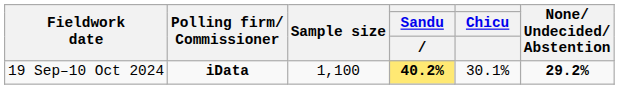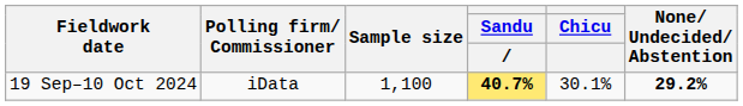 <table class=wikitable style="text-align:center;font-size:95%;line-height:14px;">
 <tr>
 <th rowspan="3">Fieldwork<br>date</th>
 <th rowspan="3">Polling firm/<br>Commissioner</th>
 <th rowspan="3">Sample size</th>
 <th></th>
 <th></th>
 <th rowspan="3">None/<br>Undecided/<br>Abstention</th>
 </tr>
 <tr>
 <th style="width:50px;"><a href='#'>Sandu</a></th>
 <th style="width:50px;"><a href='#'>Chicu</a></th>
 </tr>
 <tr>
 <th><a href='#'></a>/<a href='#'></a></th>
 <th><a href='#'></a></th>
 </tr>
 <tr>
 <td>19 Sep–10 Oct 2024</td>
-<td><strong>iData</strong></td>
+<td>iData</td>
 <td>1,100</td>
-<td style="background:#ffe973"><strong>40.2%</strong></td>
+<td style="background:#ffe973"><strong>40.7%</strong></td>
 <td>30.1%</td>
 <td><strong>29.2%</strong></td>
 </tr>
 </table>
